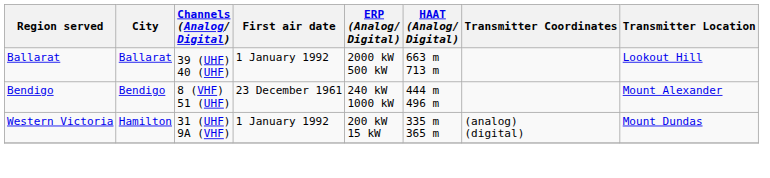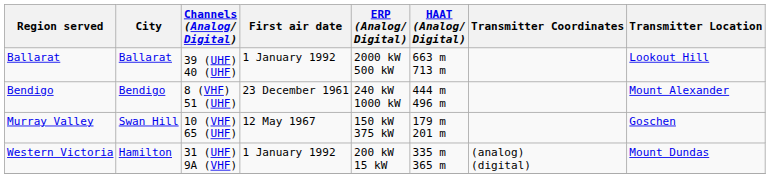 <table class="wikitable">
 <tr>
 <th>Region served</th>
 <th>City</th>
 <th><a href='#'>Channels</a><br><em>(<a href='#'>Analog</a>/<br><a href='#'>Digital</a>)</em></th>
 <th>First air date</th>
 <th><a href='#'>ERP</a><br><em>(Analog/<br>Digital)</em></th>
 <th><a href='#'>HAAT</a><br><em>(Analog/<br>Digital)</em></th>
 <th>Transmitter Coordinates</th>
 <th>Transmitter Location</th>
 </tr>
 <tr style="vertical-align: top; text-align: left;">
 <td><a href='#'>Ballarat</a></td>
 <td><a href='#'>Ballarat</a></td>
 <td>39 (<a href='#'>UHF</a>)<sup></sup><br>40 (<a href='#'>UHF</a>)</td>
 <td>1 January 1992</td>
 <td>2000 kW<br>500 kW</td>
 <td>663 m<br>713 m</td>
 <td></td>
 <td><a href='#'>Lookout Hill</a></td>
 </tr>
 <tr style="vertical-align: top; text-align: left;">
 <td><a href='#'>Bendigo</a></td>
 <td><a href='#'>Bendigo</a></td>
 <td>8 (<a href='#'>VHF</a>)<br>51 (<a href='#'>UHF</a>)</td>
 <td>23 December 1961</td>
 <td>240 kW<br>1000 kW</td>
 <td>444 m<br>496 m</td>
 <td></td>
 <td><a href='#'>Mount Alexander</a></td>
 </tr>
 <tr style="vertical-align: top; text-align: left;">
+<td><a href='#'>Murray Valley</a></td>
+<td><a href='#'>Swan Hill</a></td>
+<td>10 (<a href='#'>VHF</a>)<br>65 (<a href='#'>UHF</a>)</td>
+<td>12 May 1967</td>
+<td>150 kW<br>375 kW</td>
+<td>179 m<br>201 m</td>
+<td></td>
+<td><a href='#'>Goschen</a></td>
+</tr>
+<tr style="vertical-align: top; text-align: left;">
 <td><a href='#'>Western Victoria</a></td>
 <td><a href='#'>Hamilton</a></td>
 <td>31 (<a href='#'>UHF</a>)<br>9A (<a href='#'>VHF</a>)</td>
 <td>1 January 1992</td>
 <td>200 kW<br>15 kW</td>
 <td>335 m<br>365 m</td>
 <td> (analog)<br> (digital)</td>
 <td><a href='#'>Mount Dundas</a></td>
 </tr>
 <tr style="vertical-align: top; text-align: left;">
 </tr>
 </table>
